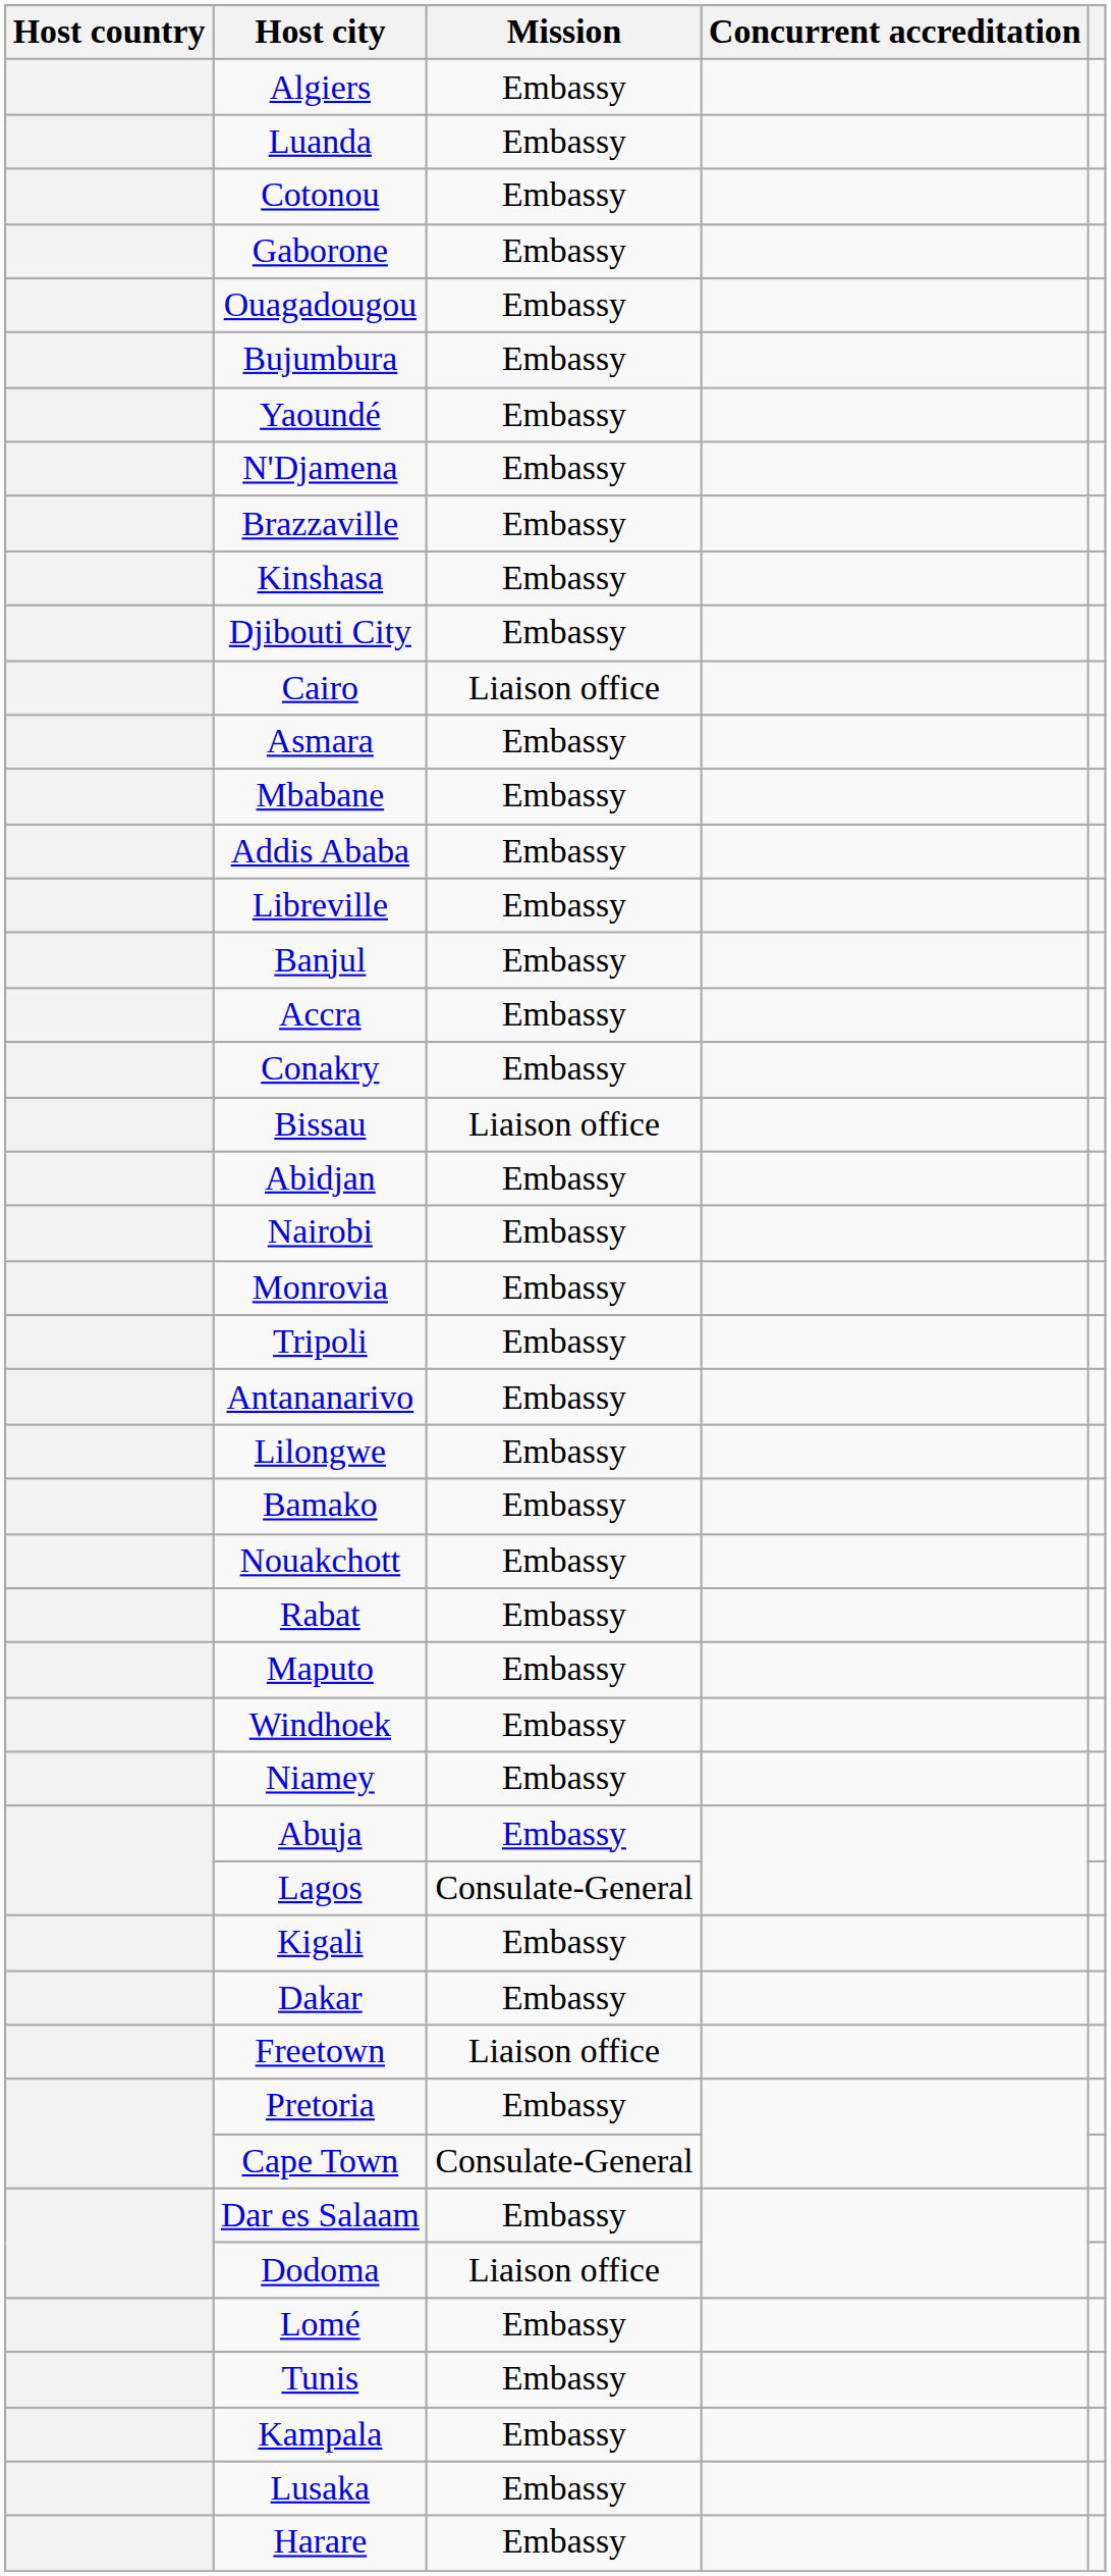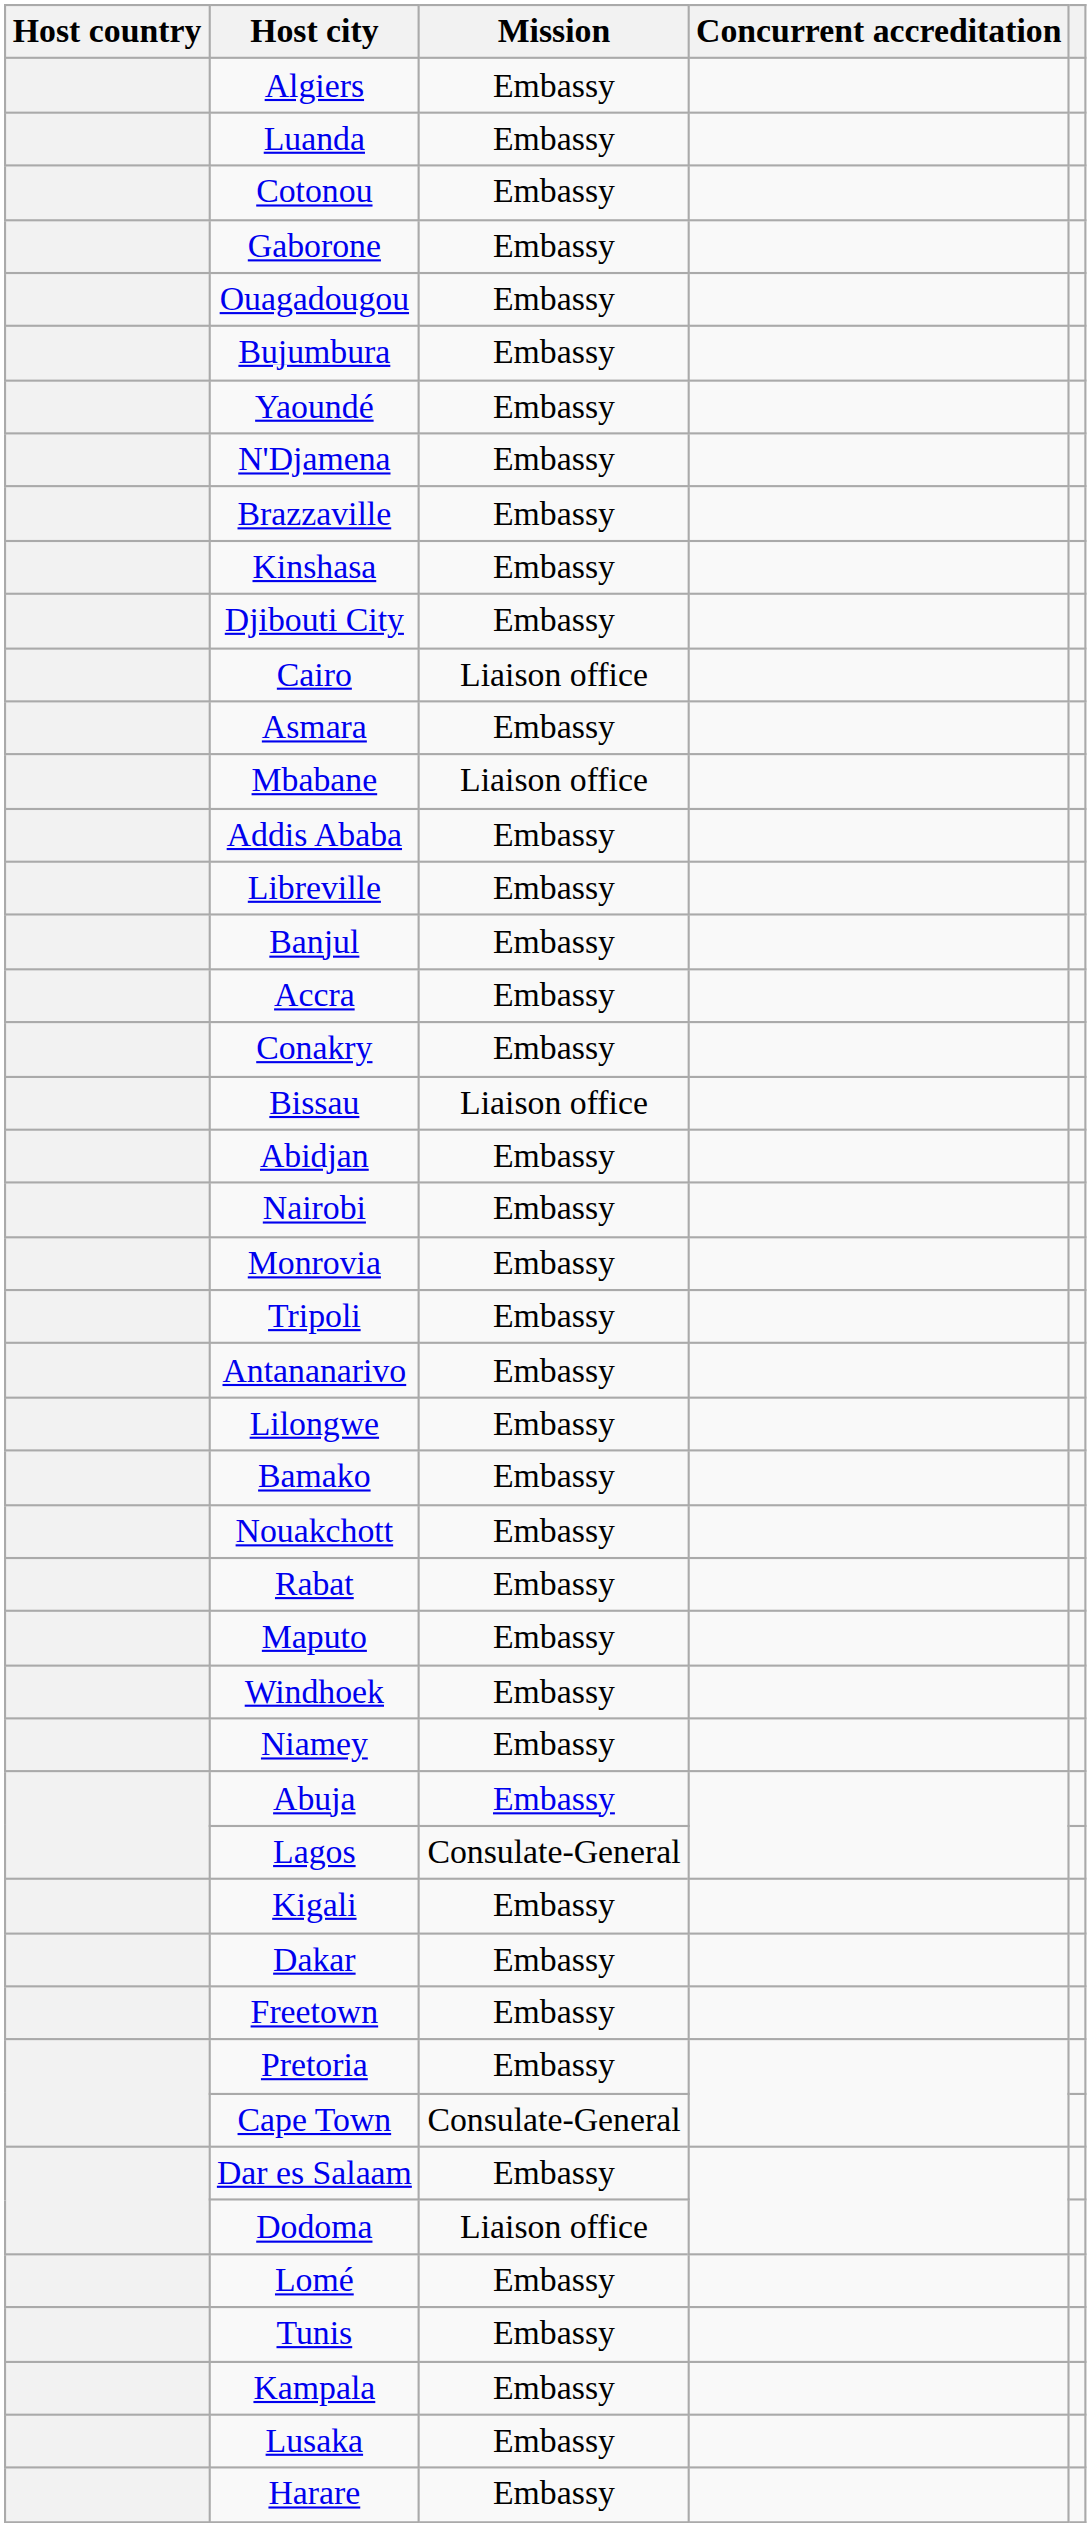 <table class="wikitable plainrowheaders" style="text-align:center;">
 <tr>
 <th scope="col">Host country</th>
 <th scope="col">Host city</th>
 <th scope="col">Mission</th>
 <th scope="col">Concurrent accreditation</th>
 <th scope="col"></th>
 </tr>
 <tr>
 <th scope="row"></th>
 <td><a href='#'>Algiers</a></td>
 <td>Embassy</td>
 <td></td>
 <td></td>
 </tr>
 <tr>
 <th scope="row"></th>
 <td><a href='#'>Luanda</a></td>
 <td>Embassy</td>
 <td></td>
 <td></td>
 </tr>
 <tr>
 <th scope="row"></th>
 <td><a href='#'>Cotonou</a></td>
 <td>Embassy</td>
 <td></td>
 <td></td>
 </tr>
 <tr>
 <th scope="row"></th>
 <td><a href='#'>Gaborone</a></td>
 <td>Embassy</td>
 <td></td>
 <td></td>
 </tr>
 <tr>
 <th scope="row"></th>
 <td><a href='#'>Ouagadougou</a></td>
 <td>Embassy</td>
 <td></td>
 <td></td>
 </tr>
 <tr>
 <th scope="row"></th>
 <td><a href='#'>Bujumbura</a></td>
 <td>Embassy</td>
 <td></td>
 <td></td>
 </tr>
 <tr>
 <th scope="row"></th>
 <td><a href='#'>Yaoundé</a></td>
 <td>Embassy</td>
 <td></td>
 <td></td>
 </tr>
 <tr>
 <th scope="row"></th>
 <td><a href='#'>N'Djamena</a></td>
 <td>Embassy</td>
 <td></td>
 <td></td>
 </tr>
 <tr>
 <th scope="row"></th>
 <td><a href='#'>Brazzaville</a></td>
 <td>Embassy</td>
 <td></td>
 <td></td>
 </tr>
 <tr>
 <th scope="row"></th>
 <td><a href='#'>Kinshasa</a></td>
 <td>Embassy</td>
 <td></td>
 <td></td>
 </tr>
 <tr>
 <th scope="row"></th>
 <td><a href='#'>Djibouti City</a></td>
 <td>Embassy</td>
 <td></td>
 <td></td>
 </tr>
 <tr>
 <th scope="row"></th>
 <td><a href='#'>Cairo</a></td>
 <td>Liaison office</td>
 <td></td>
 <td></td>
 </tr>
 <tr>
 <th scope="row"></th>
 <td><a href='#'>Asmara</a></td>
 <td>Embassy</td>
 <td></td>
 <td></td>
 </tr>
 <tr>
 <th scope="row"></th>
 <td><a href='#'>Mbabane</a></td>
-<td>Embassy</td>
+<td>Liaison office</td>
 <td></td>
 <td></td>
 </tr>
 <tr>
 <th scope="row"></th>
 <td><a href='#'>Addis Ababa</a></td>
 <td>Embassy</td>
 <td></td>
 <td></td>
 </tr>
 <tr>
 <th scope="row"></th>
 <td><a href='#'>Libreville</a></td>
 <td>Embassy</td>
 <td></td>
 <td></td>
 </tr>
 <tr>
 <th scope="row"></th>
 <td><a href='#'>Banjul</a></td>
 <td>Embassy</td>
 <td></td>
 <td></td>
 </tr>
 <tr>
 <th scope="row"></th>
 <td><a href='#'>Accra</a></td>
 <td>Embassy</td>
 <td></td>
 <td></td>
 </tr>
 <tr>
 <th scope="row"></th>
 <td><a href='#'>Conakry</a></td>
 <td>Embassy</td>
 <td></td>
 <td></td>
 </tr>
 <tr>
 <th scope="row"></th>
 <td><a href='#'>Bissau</a></td>
 <td>Liaison office</td>
 <td></td>
 <td></td>
 </tr>
 <tr>
 <th scope="row"></th>
 <td><a href='#'>Abidjan</a></td>
 <td>Embassy</td>
 <td></td>
 <td></td>
 </tr>
 <tr>
 <th scope="row"></th>
 <td><a href='#'>Nairobi</a></td>
 <td>Embassy</td>
 <td></td>
 <td></td>
 </tr>
 <tr>
 <th scope="row"></th>
 <td><a href='#'>Monrovia</a></td>
 <td>Embassy</td>
 <td></td>
 <td></td>
 </tr>
 <tr>
 <th scope="row"></th>
 <td><a href='#'>Tripoli</a></td>
 <td>Embassy</td>
 <td></td>
 <td></td>
 </tr>
 <tr>
 <th scope="row"></th>
 <td><a href='#'>Antananarivo</a></td>
 <td>Embassy</td>
 <td></td>
 <td></td>
 </tr>
 <tr>
 <th scope="row"></th>
 <td><a href='#'>Lilongwe</a></td>
 <td>Embassy</td>
 <td></td>
 <td></td>
 </tr>
 <tr>
 <th scope="row"></th>
 <td><a href='#'>Bamako</a></td>
 <td>Embassy</td>
 <td></td>
 <td></td>
 </tr>
 <tr>
 <th scope="row"></th>
 <td><a href='#'>Nouakchott</a></td>
 <td>Embassy</td>
 <td></td>
 <td></td>
 </tr>
 <tr>
 <th scope="row"></th>
 <td><a href='#'>Rabat</a></td>
 <td>Embassy</td>
 <td></td>
 <td></td>
 </tr>
 <tr>
 <th scope="row"></th>
 <td><a href='#'>Maputo</a></td>
 <td>Embassy</td>
 <td></td>
 <td></td>
 </tr>
 <tr>
 <th scope="row"></th>
 <td><a href='#'>Windhoek</a></td>
 <td>Embassy</td>
 <td></td>
 <td></td>
 </tr>
 <tr>
 <th scope="row"></th>
 <td><a href='#'>Niamey</a></td>
 <td>Embassy</td>
 <td></td>
 <td></td>
 </tr>
 <tr>
 <th scope="row" rowspan="2"></th>
 <td><a href='#'>Abuja</a></td>
 <td><a href='#'>Embassy</a></td>
 <td rowspan="2"></td>
 <td></td>
 </tr>
 <tr>
 <td><a href='#'>Lagos</a></td>
 <td>Consulate-General</td>
 <td></td>
 </tr>
 <tr>
 <th scope="row"></th>
 <td><a href='#'>Kigali</a></td>
 <td>Embassy</td>
 <td></td>
 <td></td>
 </tr>
 <tr>
 <th scope="row"></th>
 <td><a href='#'>Dakar</a></td>
 <td>Embassy</td>
 <td></td>
 <td></td>
 </tr>
 <tr>
 <th scope="row"></th>
 <td><a href='#'>Freetown</a></td>
-<td>Liaison office</td>
+<td>Embassy</td>
 <td></td>
 <td></td>
 </tr>
 <tr>
 <th scope="row" rowspan="2"></th>
 <td><a href='#'>Pretoria</a></td>
 <td>Embassy</td>
 <td rowspan="2"></td>
 <td></td>
 </tr>
 <tr>
 <td><a href='#'>Cape Town</a></td>
 <td>Consulate-General</td>
 <td></td>
 </tr>
 <tr>
 <th scope="row" rowspan="2"></th>
 <td><a href='#'>Dar es Salaam</a></td>
 <td>Embassy</td>
 <td rowspan="2"></td>
 <td></td>
 </tr>
 <tr>
 <td><a href='#'>Dodoma</a></td>
 <td>Liaison office</td>
 <td></td>
 </tr>
 <tr>
 <th scope="row"></th>
 <td><a href='#'>Lomé</a></td>
 <td>Embassy</td>
 <td></td>
 <td></td>
 </tr>
 <tr>
 <th scope="row"></th>
 <td><a href='#'>Tunis</a></td>
 <td>Embassy</td>
 <td></td>
 <td></td>
 </tr>
 <tr>
 <th scope="row"></th>
 <td><a href='#'>Kampala</a></td>
 <td>Embassy</td>
 <td></td>
 <td></td>
 </tr>
 <tr>
 <th scope="row"></th>
 <td><a href='#'>Lusaka</a></td>
 <td>Embassy</td>
 <td></td>
 <td></td>
 </tr>
 <tr>
 <th scope="row"></th>
 <td><a href='#'>Harare</a></td>
 <td>Embassy</td>
 <td></td>
 <td></td>
 </tr>
 </table>
